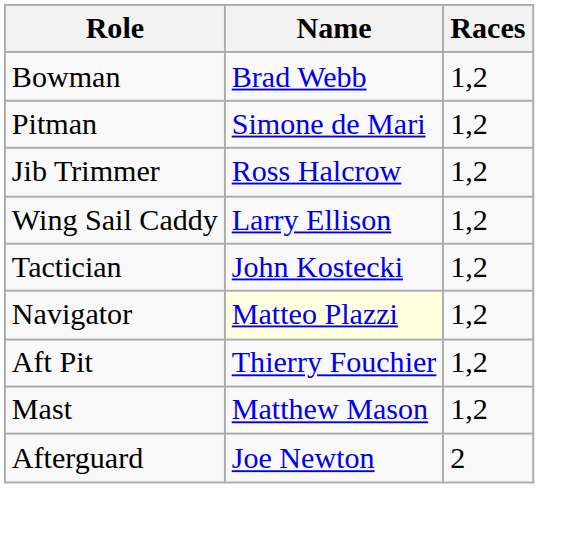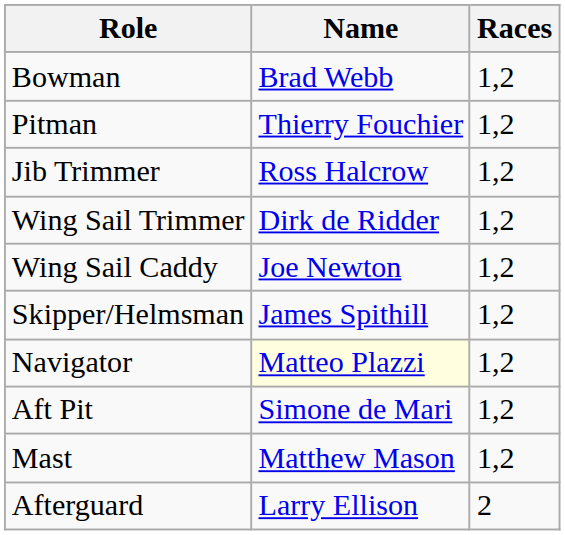 <table class="wikitable">
 <tr>
 <th>Role</th>
 <th>Name</th>
 <th>Races</th>
 </tr>
 <tr>
 <td>Bowman</td>
 <td> <a href='#'>Brad Webb</a></td>
 <td>1,2</td>
 </tr>
 <tr>
 <td>Pitman</td>
-<td> <a href='#'>Simone de Mari</a></td>
+<td> <a href='#'>Thierry Fouchier</a></td>
 <td>1,2</td>
 </tr>
 <tr>
 <td>Jib Trimmer</td>
 <td> <a href='#'>Ross Halcrow</a></td>
 <td>1,2</td>
 </tr>
 <tr>
-<td>Wing Sail Caddy</td>
-<td> <a href='#'>Larry Ellison</a></td>
+<td>Wing Sail Trimmer</td>
+<td> <a href='#'>Dirk de Ridder</a></td>
 <td>1,2</td>
 </tr>
 <tr>
-<td>Tactician</td>
-<td> <a href='#'>John Kostecki</a></td>
+<td>Wing Sail Caddy</td>
+<td> <a href='#'>Joe Newton</a></td>
+<td>1,2</td>
+</tr>
+<tr>
+<td>Skipper/Helmsman</td>
+<td> <a href='#'>James Spithill</a></td>
 <td>1,2</td>
 </tr>
 <tr>
 <td>Navigator</td>
 <td style="background: lightyellow;"> <a href='#'>Matteo Plazzi</a></td>
 <td>1,2</td>
 </tr>
 <tr>
 <td>Aft Pit</td>
-<td> <a href='#'>Thierry Fouchier</a></td>
+<td> <a href='#'>Simone de Mari</a></td>
 <td>1,2</td>
 </tr>
 <tr>
 <td>Mast</td>
 <td> <a href='#'>Matthew Mason</a></td>
 <td>1,2</td>
 </tr>
 <tr>
 <td>Afterguard</td>
-<td> <a href='#'>Joe Newton</a></td>
+<td> <a href='#'>Larry Ellison</a></td>
 <td>2</td>
 </tr>
 </table>
